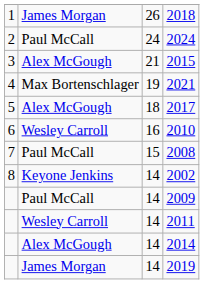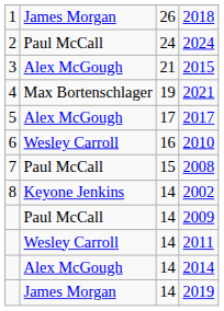 <table class="wikitable">
 <tr>
 </tr>
 <tr>
 <td>1</td>
 <td><a href='#'>James Morgan</a></td>
 <td>26</td>
 <td><a href='#'>2018</a></td>
 </tr>
 <tr>
 <td>2</td>
 <td>Paul McCall</td>
 <td>24</td>
 <td><a href='#'>2024</a></td>
 </tr>
 <tr>
 <td>3</td>
 <td><a href='#'>Alex McGough</a></td>
 <td>21</td>
 <td><a href='#'>2015</a></td>
 </tr>
 <tr>
 <td>4</td>
 <td>Max Bortenschlager</td>
 <td>19</td>
 <td><a href='#'>2021</a></td>
 </tr>
 <tr>
 <td>5</td>
 <td><a href='#'>Alex McGough</a></td>
-<td>18</td>
+<td>17</td>
 <td><a href='#'>2017</a></td>
 </tr>
 <tr>
 <td>6</td>
 <td><a href='#'>Wesley Carroll</a></td>
 <td>16</td>
 <td><a href='#'>2010</a></td>
 </tr>
 <tr>
 <td>7</td>
 <td>Paul McCall</td>
 <td>15</td>
 <td><a href='#'>2008</a></td>
 </tr>
 <tr>
 <td>8</td>
 <td><a href='#'>Keyone Jenkins</a></td>
 <td>14</td>
 <td><a href='#'>2002</a></td>
 </tr>
 <tr>
 <td></td>
 <td>Paul McCall</td>
 <td>14</td>
 <td><a href='#'>2009</a></td>
 </tr>
 <tr>
 <td></td>
 <td><a href='#'>Wesley Carroll</a></td>
 <td>14</td>
 <td><a href='#'>2011</a></td>
 </tr>
 <tr>
 <td></td>
 <td><a href='#'>Alex McGough</a></td>
 <td>14</td>
 <td><a href='#'>2014</a></td>
 </tr>
 <tr>
 <td></td>
 <td><a href='#'>James Morgan</a></td>
 <td>14</td>
 <td><a href='#'>2019</a></td>
 </tr>
 </table>
